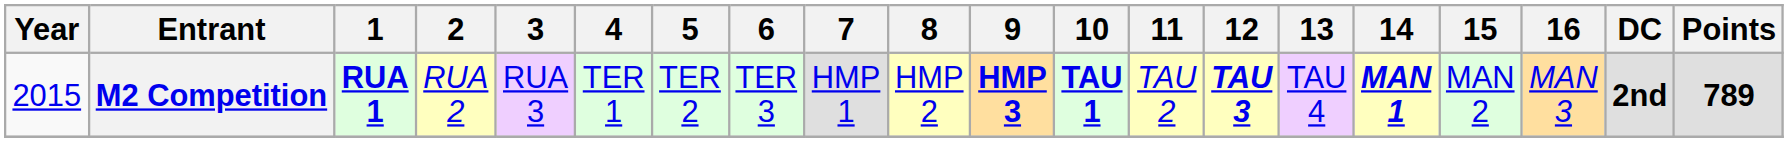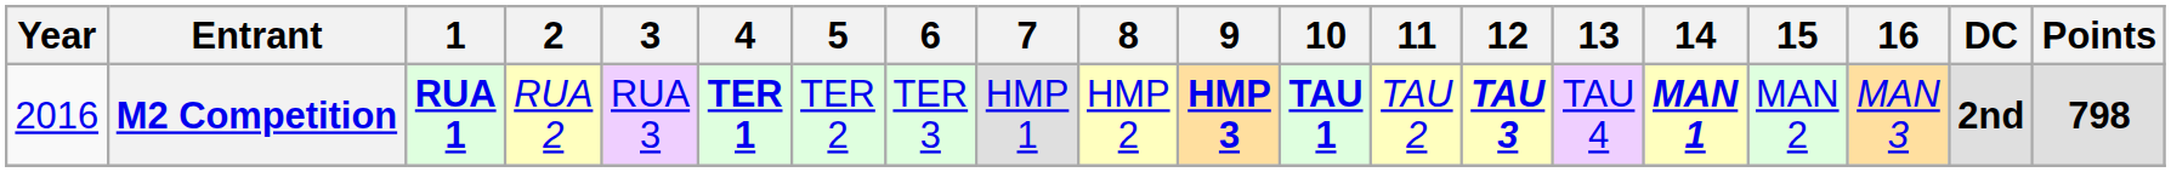 <table class="wikitable" style="text-align:center; font-size:85%">
 <tr>
 <th>Year</th>
 <th>Entrant</th>
 <th>1</th>
 <th>2</th>
 <th>3</th>
 <th>4</th>
 <th>5</th>
 <th>6</th>
 <th>7</th>
 <th>8</th>
 <th>9</th>
 <th>10</th>
 <th>11</th>
 <th>12</th>
 <th>13</th>
 <th>14</th>
 <th>15</th>
 <th>16</th>
 <th>DC</th>
 <th>Points</th>
 </tr>
 <tr>
-<td><a href='#'>2015</a></td>
+<td><a href='#'>2016</a></td>
 <th nowrap><a href='#'>M2 Competition</a></th>
 <td style="background:#DFFFDF;"><strong><a href='#'>RUA<br>1</a></strong><br></td>
 <td style="background:#FFFFBF;"><em><a href='#'>RUA<br>2</a></em><br></td>
 <td style="background:#EFCFFF;"><a href='#'>RUA<br>3</a><br></td>
-<td style="background:#DFFFDF;"><a href='#'>TER<br>1</a><br></td>
+<td style="background:#DFFFDF;"><strong><a href='#'>TER<br>1</a><br></strong></td>
 <td style="background:#DFFFDF;"><a href='#'>TER<br>2</a><br></td>
 <td style="background:#DFFFDF;"><a href='#'>TER<br>3</a><br></td>
 <td style="background:#DFDFDF;"><a href='#'>HMP<br>1</a><br></td>
 <td style="background:#FFFFBF;"><a href='#'>HMP<br>2</a><br></td>
 <td style="background:#FFDF9F;"><strong><a href='#'>HMP<br>3</a></strong><br></td>
 <td style="background:#DFFFDF;"><strong><a href='#'>TAU<br>1</a><br></strong></td>
 <td style="background:#FFFFBF;"><em><a href='#'>TAU<br>2</a></em><br></td>
 <td style="background:#FFFFBF;"><strong><em><a href='#'>TAU<br>3</a></em></strong><br></td>
 <td style="background:#EFCFFF;"><a href='#'>TAU<br>4</a><br></td>
 <td style="background:#FFFFBF;"><strong><em><a href='#'>MAN<br>1</a></em></strong><br></td>
 <td style="background:#DFFFDF;"><a href='#'>MAN<br>2</a><br></td>
 <td style="background:#FFDF9F;"><em><a href='#'>MAN<br>3</a></em><br></td>
 <th style="background:#DFDFDF;">2nd</th>
-<th style="background:#DFDFDF;">789</th>
+<th style="background:#DFDFDF;">798</th>
 </tr>
 <tr>
 </tr>
 </table>
